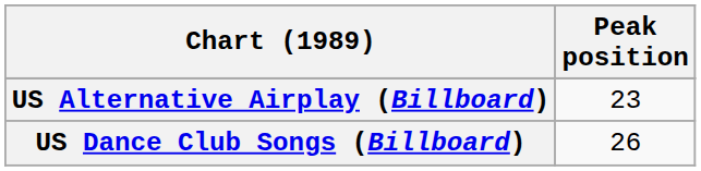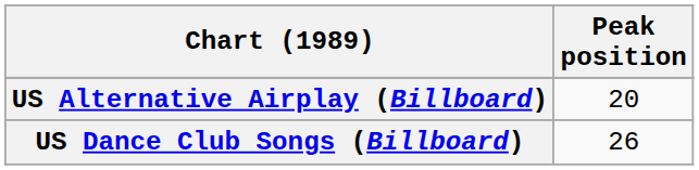 <table class="wikitable sortable plainrowheaders" style="text-align:center">
 <tr>
 <th scope="col">Chart (1989)</th>
 <th scope="col">Peak<br>position</th>
 </tr>
 <tr>
 </tr>
 <tr>
 </tr>
 <tr>
 </tr>
 <tr>
 <th scope="row">US <a href='#'>Alternative Airplay</a> (<em><a href='#'>Billboard</a></em>)</th>
-<td>23</td>
+<td>20</td>
 </tr>
 <tr>
 <th scope="row">US <a href='#'>Dance Club Songs</a> (<em><a href='#'>Billboard</a></em>)</th>
 <td>26</td>
 </tr>
 </table>
